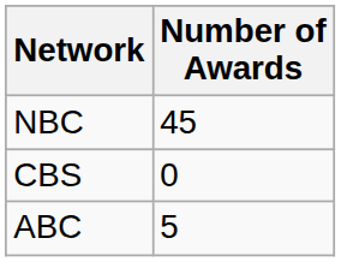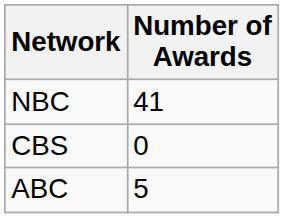 <table class="wikitable">
 <tr>
 <th>Network</th>
 <th>Number of<br>Awards</th>
 </tr>
 <tr>
 <td>NBC</td>
-<td>45</td>
+<td>41</td>
 </tr>
 <tr>
 <td>CBS</td>
 <td>0</td>
 </tr>
 <tr>
 <td>ABC</td>
 <td>5</td>
 </tr>
 </table>
